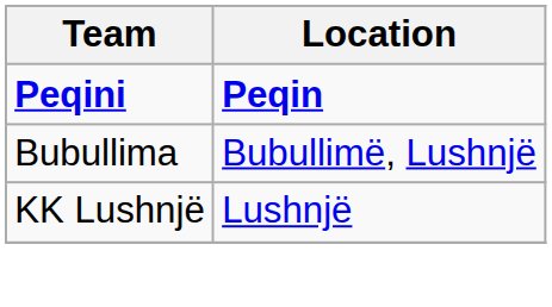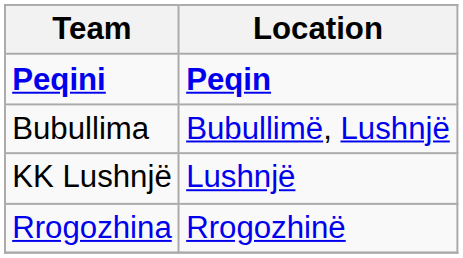 <table class="wikitable sortable">
 <tr>
 <th>Team</th>
 <th>Location</th>
 </tr>
 <tr>
 <td><strong><a href='#'>Peqini</a></strong></td>
 <td><strong><a href='#'>Peqin</a></strong></td>
 </tr>
 <tr>
 <td>Bubullima</td>
 <td><a href='#'>Bubullimë</a>, <a href='#'>Lushnjë</a></td>
 </tr>
 <tr>
 <td>KK Lushnjë</td>
 <td><a href='#'>Lushnjë</a></td>
 </tr>
 <tr>
+<td><a href='#'>Rrogozhina</a></td>
+<td><a href='#'>Rrogozhinë</a></td>
+</tr>
+<tr>
 </tr>
 </table>
